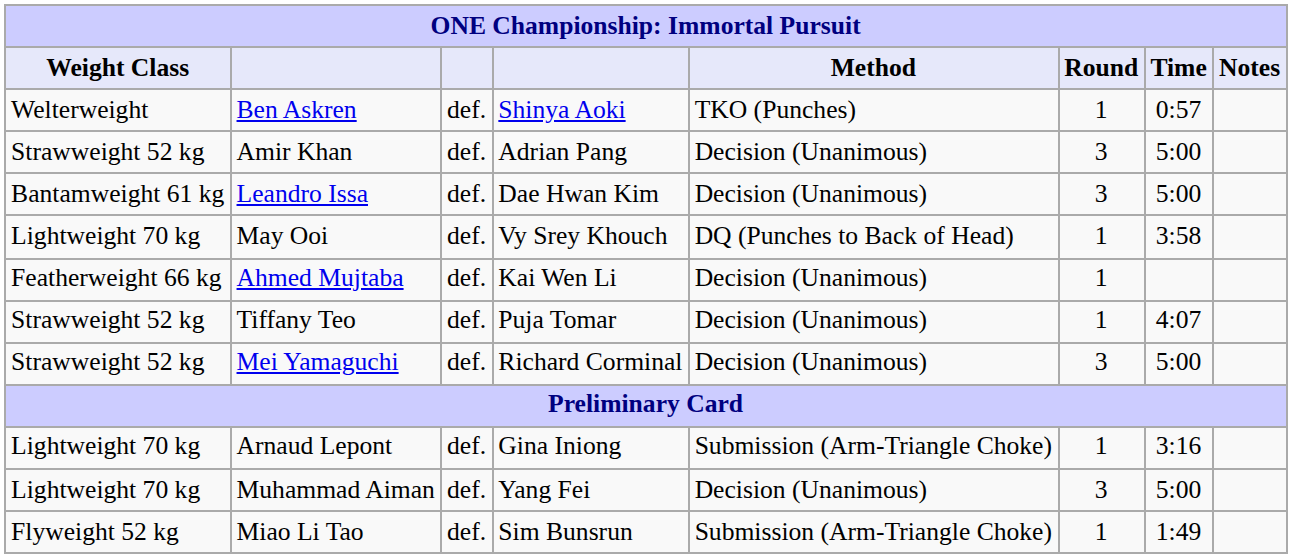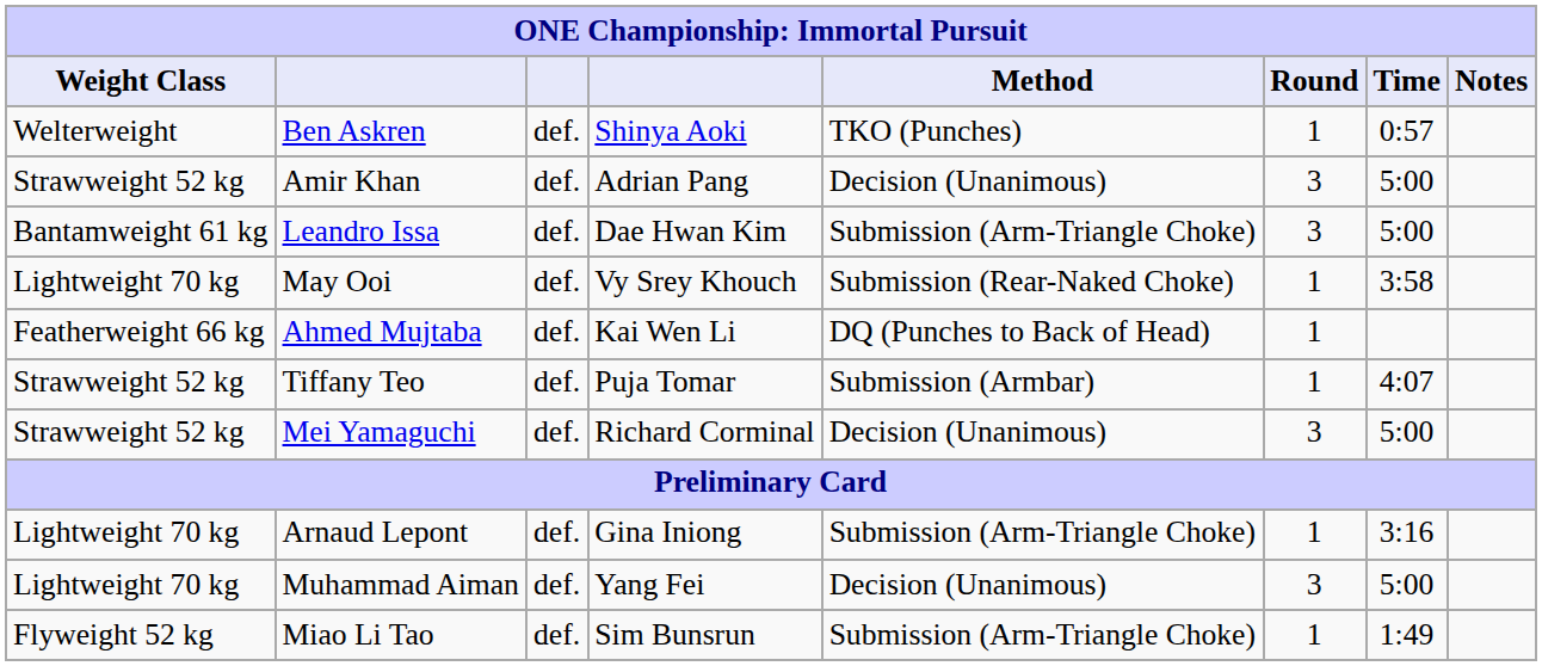 <table class="wikitable" style="font-size: 80%;">
 <tr>
 <th colspan="8" style="background-color: #ccf; color: #000080; text-align: center;"><strong>ONE Championship: Immortal Pursuit</strong></th>
 </tr>
 <tr>
 <th colspan="1" style="background-color: #E6E8FA; color: #000000; text-align: center;">Weight Class</th>
 <th colspan="1" style="background-color: #E6E8FA; color: #000000; text-align: center;"></th>
 <th colspan="1" style="background-color: #E6E8FA; color: #000000; text-align: center;"></th>
 <th colspan="1" style="background-color: #E6E8FA; color: #000000; text-align: center;"></th>
 <th colspan="1" style="background-color: #E6E8FA; color: #000000; text-align: center;">Method</th>
 <th colspan="1" style="background-color: #E6E8FA; color: #000000; text-align: center;">Round</th>
 <th colspan="1" style="background-color: #E6E8FA; color: #000000; text-align: center;">Time</th>
 <th colspan="1" style="background-color: #E6E8FA; color: #000000; text-align: center;">Notes</th>
 </tr>
 <tr>
 <td>Welterweight</td>
 <td> <a href='#'>Ben Askren</a></td>
 <td>def.</td>
 <td> <a href='#'>Shinya Aoki</a></td>
 <td>TKO (Punches)</td>
 <td align=center>1</td>
 <td align=center>0:57</td>
 <td></td>
 </tr>
 <tr>
 <td>Strawweight 52 kg</td>
 <td> Amir Khan</td>
 <td>def.</td>
 <td> Adrian Pang</td>
 <td>Decision (Unanimous)</td>
 <td align=center>3</td>
 <td align=center>5:00</td>
 <td></td>
 </tr>
 <tr>
 <td>Bantamweight 61 kg</td>
 <td> <a href='#'>Leandro Issa</a></td>
 <td>def.</td>
 <td> Dae Hwan Kim</td>
-<td>Decision (Unanimous)</td>
+<td>Submission (Arm-Triangle Choke)</td>
 <td align=center>3</td>
 <td align=center>5:00</td>
 <td></td>
 </tr>
 <tr>
 <td>Lightweight 70 kg</td>
 <td> May Ooi</td>
 <td>def.</td>
 <td> Vy Srey Khouch</td>
-<td>DQ (Punches to Back of Head)</td>
+<td>Submission (Rear-Naked Choke)</td>
 <td align=center>1</td>
 <td align=center>3:58</td>
 <td></td>
 </tr>
 <tr>
 <td>Featherweight 66 kg</td>
 <td> <a href='#'>Ahmed Mujtaba</a></td>
 <td>def.</td>
 <td> Kai Wen Li</td>
-<td>Decision (Unanimous)</td>
+<td>DQ (Punches to Back of Head)</td>
 <td align=center>1</td>
 <td align=center></td>
 <td></td>
 </tr>
 <tr>
 <td>Strawweight 52 kg</td>
 <td> Tiffany Teo</td>
 <td>def.</td>
 <td> Puja Tomar</td>
-<td>Decision (Unanimous)</td>
+<td>Submission (Armbar)</td>
 <td align=center>1</td>
 <td align=center>4:07</td>
 <td></td>
 </tr>
 <tr>
 <td>Strawweight 52 kg</td>
 <td> <a href='#'>Mei Yamaguchi</a></td>
 <td>def.</td>
 <td> Richard Corminal</td>
 <td>Decision (Unanimous)</td>
 <td align=center>3</td>
 <td align=center>5:00</td>
 <td></td>
 </tr>
 <tr>
 <th colspan="8" style="background-color: #ccf; color: #000080; text-align: center;"><strong>Preliminary Card</strong></th>
 </tr>
 <tr>
 <td>Lightweight 70 kg</td>
 <td> Arnaud Lepont</td>
 <td>def.</td>
 <td> Gina Iniong</td>
 <td>Submission (Arm-Triangle Choke)</td>
 <td align=center>1</td>
 <td align=center>3:16</td>
 <td></td>
 </tr>
 <tr>
 <td>Lightweight 70 kg</td>
 <td> Muhammad Aiman</td>
 <td>def.</td>
 <td> Yang Fei</td>
 <td>Decision (Unanimous)</td>
 <td align=center>3</td>
 <td align=center>5:00</td>
 <td></td>
 </tr>
 <tr>
 <td>Flyweight 52 kg</td>
 <td> Miao Li Tao</td>
 <td>def.</td>
 <td> Sim Bunsrun</td>
 <td>Submission (Arm-Triangle Choke)</td>
 <td align=center>1</td>
 <td align=center>1:49</td>
 <td></td>
 </tr>
 </table>
